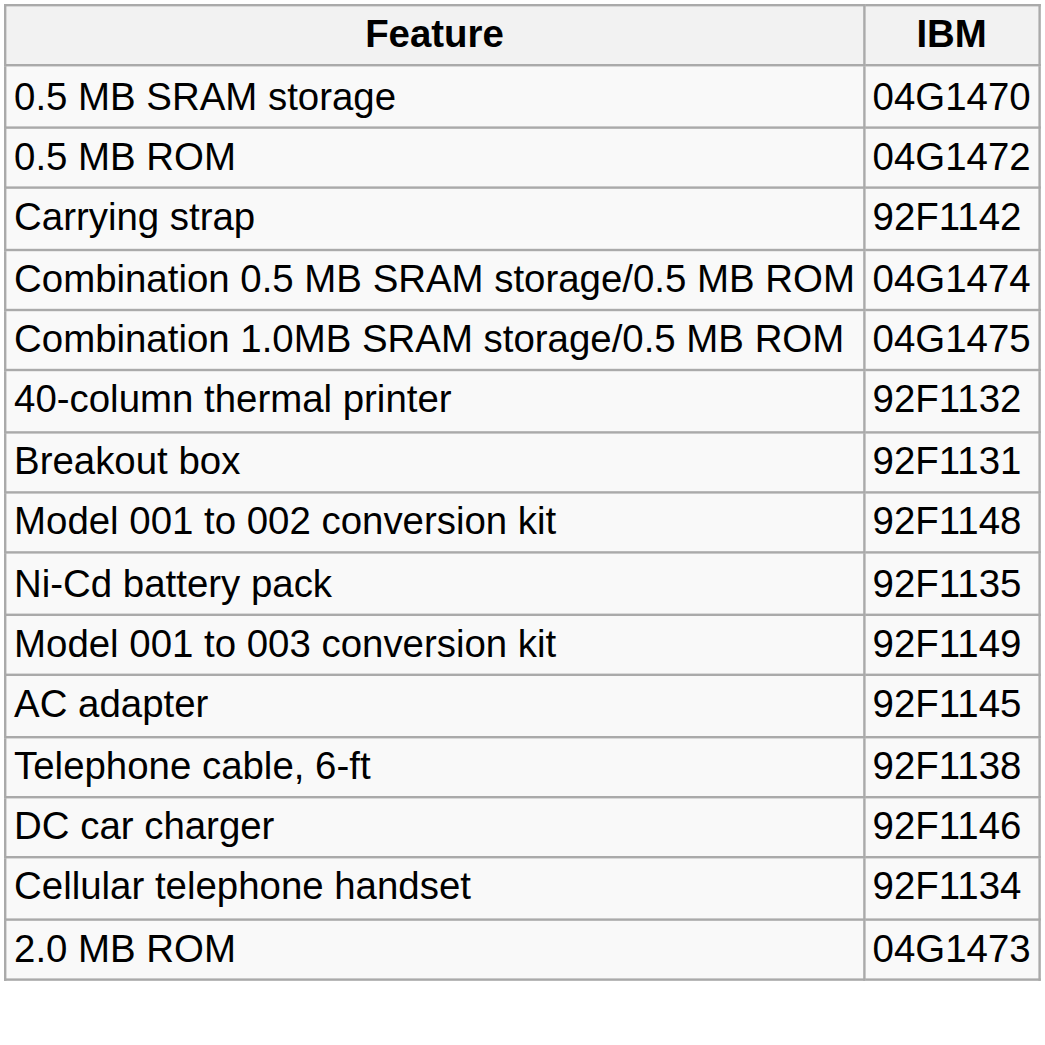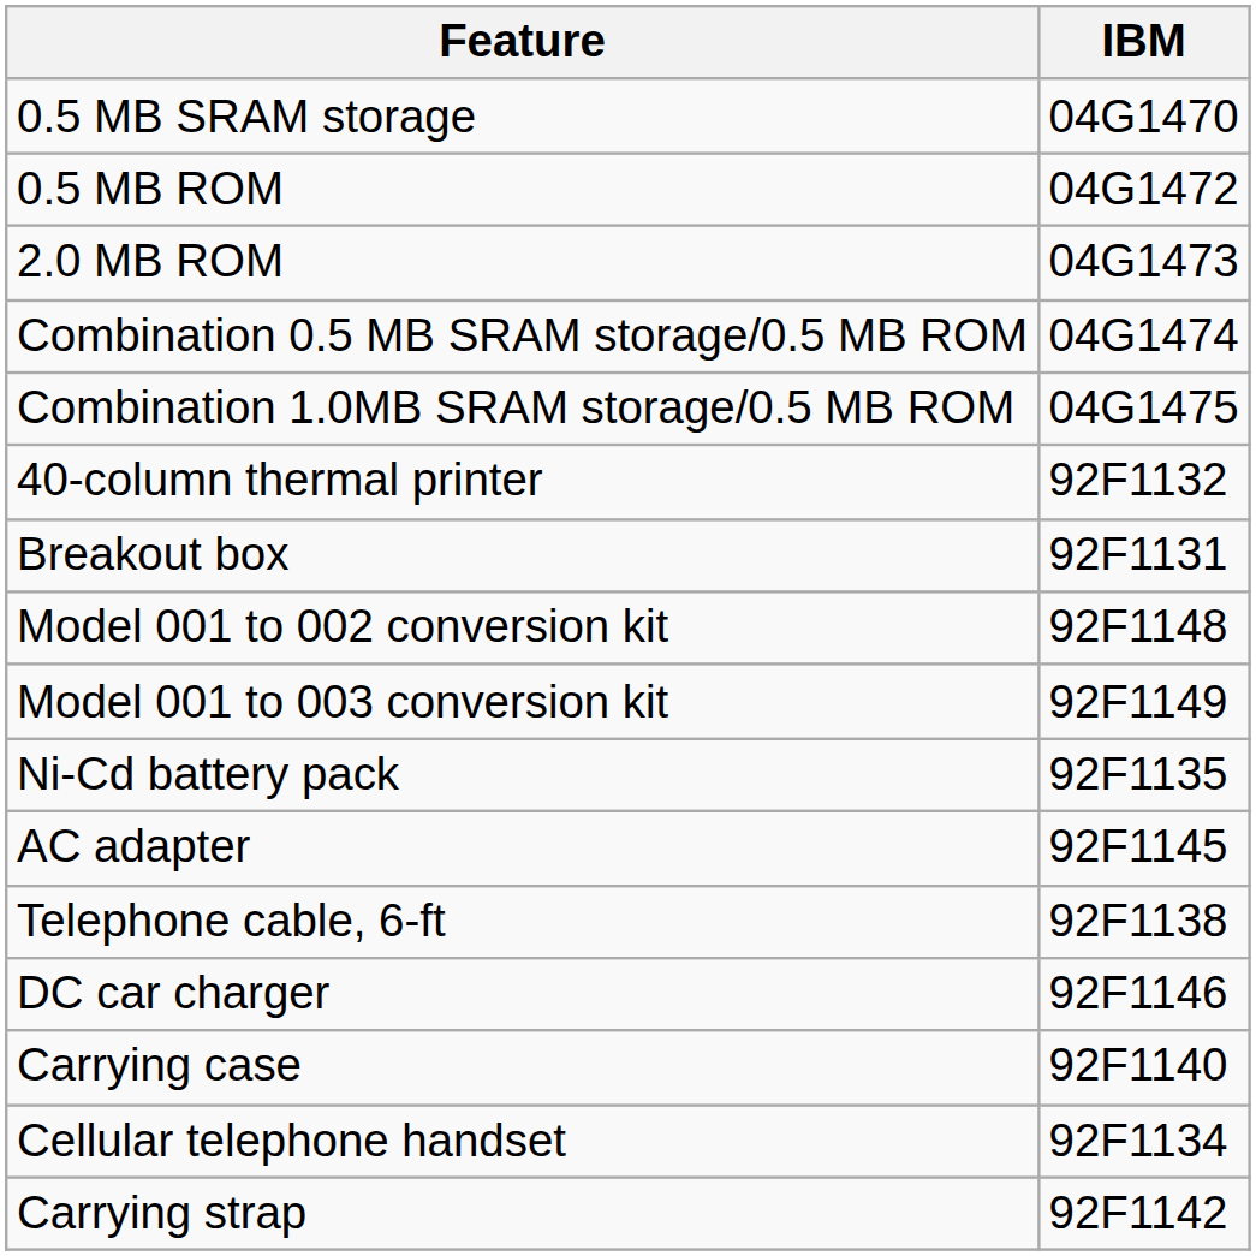 <table class="wikitable">
 <tr>
 <th>Feature</th>
 <th>IBM </th>
 </tr>
 <tr>
 <td>0.5 MB SRAM storage</td>
 <td>04G1470</td>
 </tr>
 <tr>
 <td>0.5 MB ROM</td>
 <td>04G1472</td>
 </tr>
 <tr>
-<td>Carrying strap</td>
-<td>92F1142</td>
+<td>2.0 MB ROM</td>
+<td>04G1473</td>
 </tr>
 <tr>
 <td>Combination 0.5 MB SRAM storage/0.5 MB ROM</td>
 <td>04G1474</td>
 </tr>
 <tr>
 <td>Combination 1.0MB SRAM storage/0.5 MB ROM</td>
 <td>04G1475</td>
 </tr>
 <tr>
 <td>40-column thermal printer</td>
 <td>92F1132</td>
 </tr>
 <tr>
 <td>Breakout box</td>
 <td>92F1131</td>
 </tr>
 <tr>
 <td>Model 001 to 002 conversion kit</td>
 <td>92F1148</td>
 </tr>
 <tr>
+<td>Model 001 to 003 conversion kit</td>
+<td>92F1149</td>
+</tr>
+<tr>
 <td>Ni-Cd battery pack</td>
 <td>92F1135</td>
-</tr>
-<tr>
-<td>Model 001 to 003 conversion kit</td>
-<td>92F1149</td>
 </tr>
 <tr>
 <td>AC adapter</td>
 <td>92F1145</td>
 </tr>
 <tr>
 <td>Telephone cable, 6-ft</td>
 <td>92F1138</td>
 </tr>
 <tr>
 <td>DC car charger</td>
 <td>92F1146</td>
 </tr>
 <tr>
+<td>Carrying case</td>
+<td>92F1140</td>
+</tr>
+<tr>
 <td>Cellular telephone handset</td>
 <td>92F1134</td>
 </tr>
 <tr>
-<td>2.0 MB ROM</td>
-<td>04G1473</td>
+<td>Carrying strap</td>
+<td>92F1142</td>
 </tr>
 </table>
